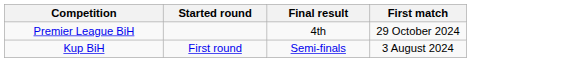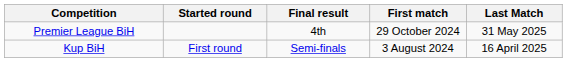 <table class="wikitable" style="text-align: center;">
 <tr>
 <th width="220">Competition</th>
 <th width="140">Started round</th>
 <th width="140">Final result</th>
 <th width="130">First match</th>
+<th width="130">Last Match</th>
 </tr>
 <tr>
 <td><a href='#'>Premier League BiH</a></td>
 <td></td>
 <td>4th</td>
 <td>29 October 2024</td>
+<td>31 May 2025</td>
 </tr>
 <tr>
 <td><a href='#'>Kup BiH</a></td>
 <td><a href='#'>First round</a></td>
 <td><a href='#'>Semi-finals</a></td>
 <td>3 August 2024</td>
+<td>16 April 2025</td>
 </tr>
 </table>
